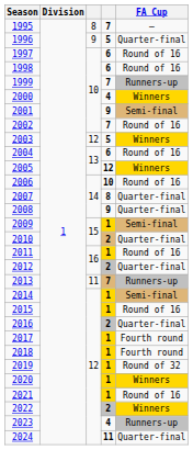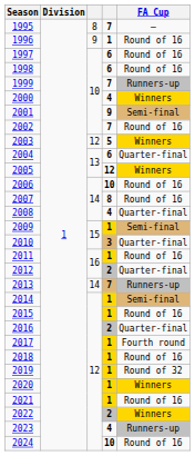 <table class="wikitable">
 <tr style="background:#efefef;">
 <th>Season</th>
 <th>Division</th>
 <th></th>
 <th></th>
 <th><a href='#'>FA Cup</a></th>
 </tr>
 <tr>
 <td align=center><a href='#'>1995</a></td>
 <td rowspan=30 align=center><a href='#'>1</a></td>
 <td align=center>8</td>
 <td align=center><strong>7</strong></td>
 <td align=center>—</td>
 </tr>
 <tr>
 <td align=center><a href='#'>1996</a></td>
 <td align=center>9</td>
-<td align=center><strong>5</strong></td>
-<td align=center>Quarter-final</td>
+<td align=center><strong>1</strong></td>
+<td align=center>Round of 16</td>
 </tr>
 <tr>
 <td align=center><a href='#'>1997</a></td>
 <td rowspan=6 align=center>10</td>
 <td align=center><strong>6</strong></td>
 <td align=center>Round of 16</td>
 </tr>
 <tr>
 <td align=center><a href='#'>1998</a></td>
 <td align=center><strong>6</strong></td>
 <td align=center>Round of 16</td>
 </tr>
 <tr>
 <td align=center><a href='#'>1999</a></td>
 <td align=center><strong>7</strong></td>
 <td align=center style="background:silver;">Runners-up</td>
 </tr>
 <tr>
 <td align=center><a href='#'>2000</a></td>
 <td align=center><strong>4</strong></td>
 <td align=center style="background:gold;">Winners</td>
 </tr>
 <tr>
 <td align=center><a href='#'>2001</a></td>
 <td align=center><strong>9</strong></td>
 <td align=center bgcolor=#deb678>Semi-final</td>
 </tr>
 <tr>
 <td align=center><a href='#'>2002</a></td>
 <td align=center><strong>7</strong></td>
 <td align=center>Round of 16</td>
 </tr>
 <tr>
 <td align=center><a href='#'>2003</a></td>
 <td align=center>12</td>
 <td align=center><strong>5</strong></td>
 <td align=center style="background:gold;">Winners</td>
 </tr>
 <tr>
 <td align=center><a href='#'>2004</a></td>
 <td rowspan=2 align=center>13</td>
 <td align=center><strong>6</strong></td>
-<td align=center>Round of 16</td>
+<td align=center>Quarter-final</td>
 </tr>
 <tr>
 <td align=center><a href='#'>2005</a></td>
 <td align=center><strong>12</strong></td>
 <td align=center style="background:gold;">Winners</td>
 </tr>
 <tr>
 <td align=center><a href='#'>2006</a></td>
 <td rowspan=3 align=center>14</td>
 <td align=center><strong>10</strong></td>
 <td align=center>Round of 16</td>
 </tr>
 <tr>
 <td align=center><a href='#'>2007</a></td>
 <td align=center><strong>8</strong></td>
-<td align=center>Quarter-final</td>
+<td align=center>Round of 16</td>
 </tr>
 <tr>
 <td align=center><a href='#'>2008</a></td>
-<td align=center><strong>9</strong></td>
+<td align=center><strong>4</strong></td>
 <td align=center>Quarter-final</td>
 </tr>
 <tr>
 <td align=center><a href='#'>2009</a></td>
 <td rowspan=2 align=center>15</td>
 <td align=center style="background:gold;"><strong>1</strong></td>
 <td align=center bgcolor=#deb678>Semi-final</td>
 </tr>
 <tr>
 <td align=center><a href='#'>2010</a></td>
-<td align=center bgcolor=#deb678><strong>2</strong></td>
+<td align=center bgcolor=#deb678><strong>3</strong></td>
 <td align=center>Quarter-final</td>
 </tr>
 <tr>
 <td align=center><a href='#'>2011</a></td>
 <td rowspan=2 align=center>16</td>
 <td align=center style="background:gold;"><strong>1</strong></td>
 <td align=center>Round of 16</td>
 </tr>
 <tr>
 <td align=center><a href='#'>2012</a></td>
 <td align=center style="background:silver;"><strong>2</strong></td>
 <td align=center>Quarter-final</td>
 </tr>
 <tr>
 <td align=center><a href='#'>2013</a></td>
-<td align=center>11</td>
+<td align=center>14</td>
 <td align=center bgcolor=#deb678><strong>7</strong></td>
 <td align=center style="background:silver;">Runners-up</td>
 </tr>
 <tr>
 <td align=center><a href='#'>2014</a></td>
 <td rowspan=11 align=center>12</td>
 <td align=center style="background:gold;"><strong>1</strong></td>
 <td align=center bgcolor=#deb678>Semi-final</td>
 </tr>
 <tr>
 <td align=center><a href='#'>2015</a></td>
 <td align=center style="background:gold;"><strong>1</strong></td>
 <td align=center>Round of 16</td>
 </tr>
 <tr>
 <td align=center><a href='#'>2016</a></td>
 <td align=center style="background:silver;"><strong>2</strong></td>
 <td align=center>Quarter-final</td>
 </tr>
 <tr>
 <td align=center><a href='#'>2017</a></td>
 <td align=center style="background:gold;"><strong>1</strong></td>
 <td align=center>Fourth round</td>
 </tr>
 <tr>
 <td align=center><a href='#'>2018</a></td>
 <td align=center style="background:gold;"><strong>1</strong></td>
-<td align=center>Fourth round</td>
+<td align=center>Round of 16</td>
 </tr>
 <tr>
 <td align=center><a href='#'>2019</a></td>
 <td align=center style="background:gold;"><strong>1</strong></td>
 <td align=center>Round of 32</td>
 </tr>
 <tr>
 <td align=center><a href='#'>2020</a></td>
 <td align=center style="background:gold;"><strong>1</strong></td>
 <td align=center style="background:gold;">Winners</td>
 </tr>
 <tr>
 <td align=center><a href='#'>2021</a></td>
 <td align=center style="background:gold;"><strong>1</strong></td>
 <td align=center>Round of 16</td>
 </tr>
 <tr>
 <td align=center><a href='#'>2022</a></td>
 <td align=center style="background:silver;"><strong>2</strong></td>
 <td align=center style="background:gold;">Winners</td>
 </tr>
 <tr>
 <td align=center><a href='#'>2023</a></td>
 <td align=center><strong>4</strong></td>
 <td align=center style="background:silver;">Runners-up</td>
 </tr>
 <tr>
 <td align=center><a href='#'>2024</a></td>
-<td align=center><strong>11</strong></td>
-<td align=center>Quarter-final</td>
+<td align=center><strong>10</strong></td>
+<td align=center>Round of 16</td>
 </tr>
 </table>
